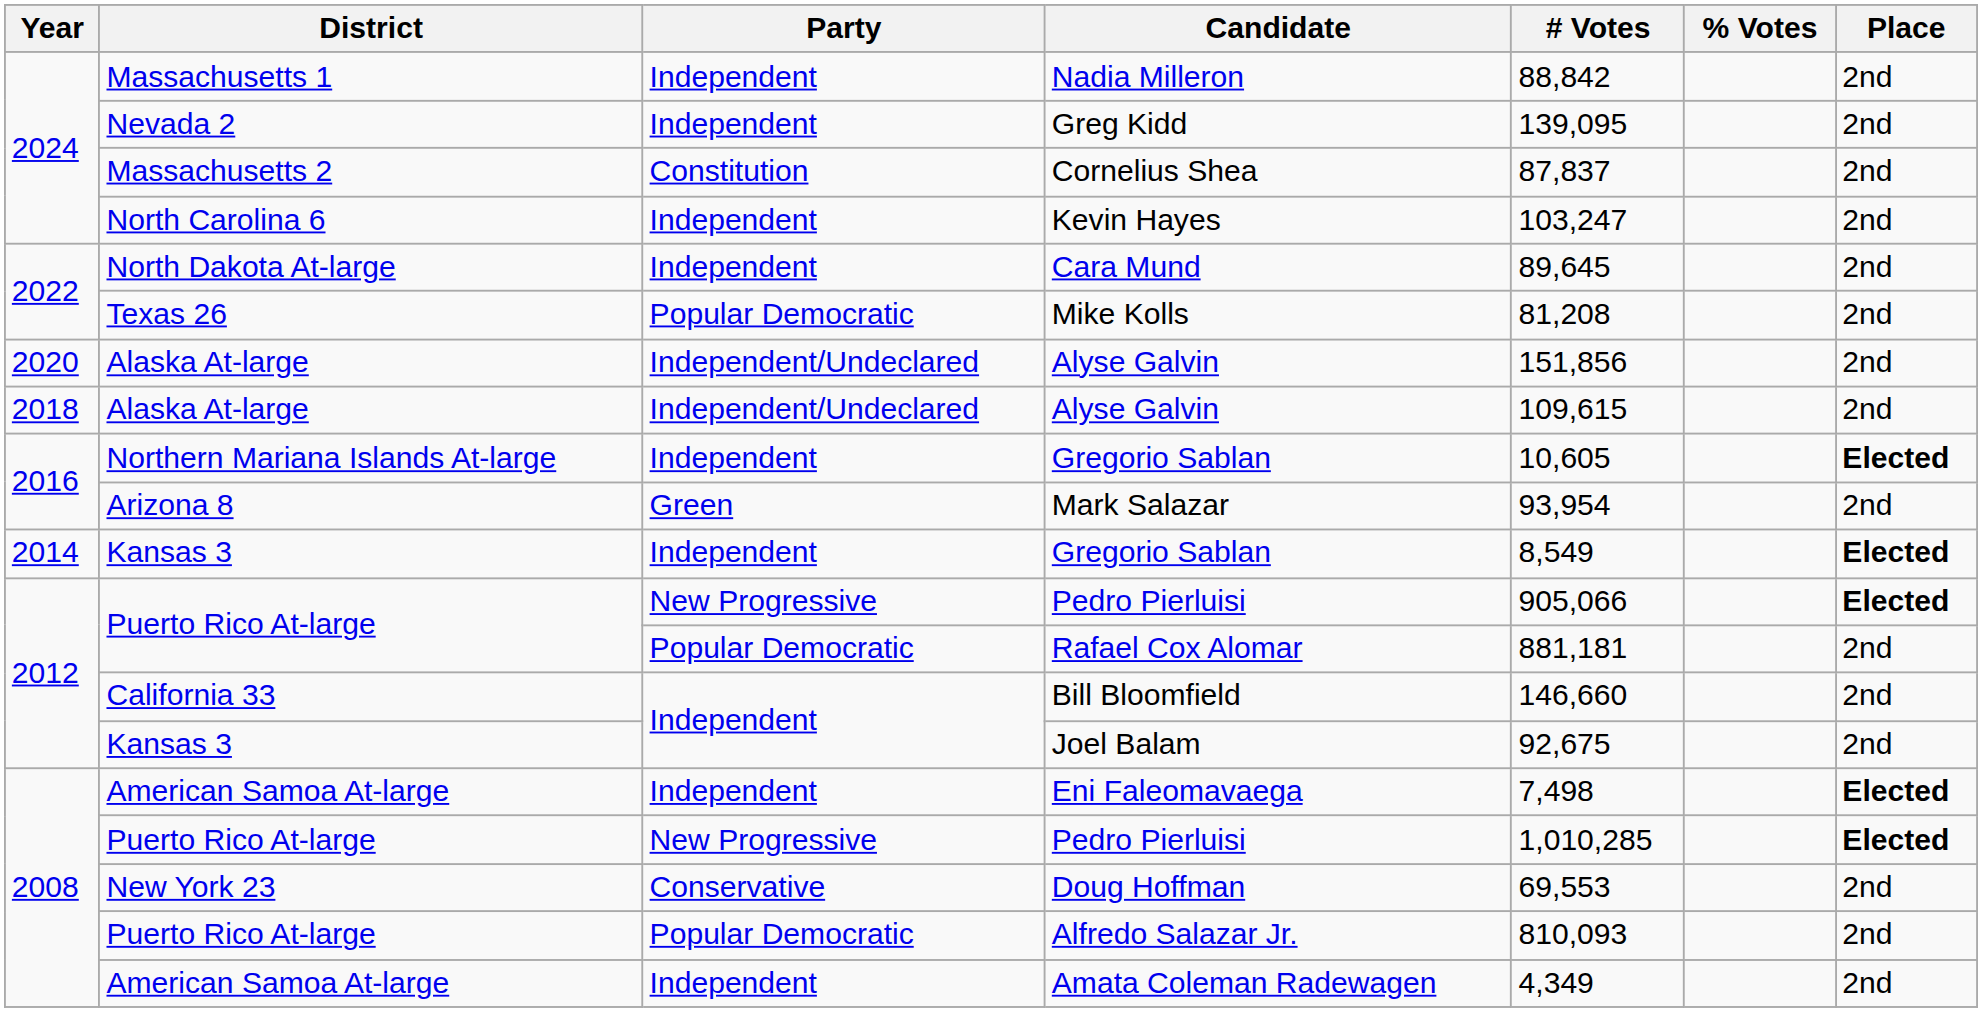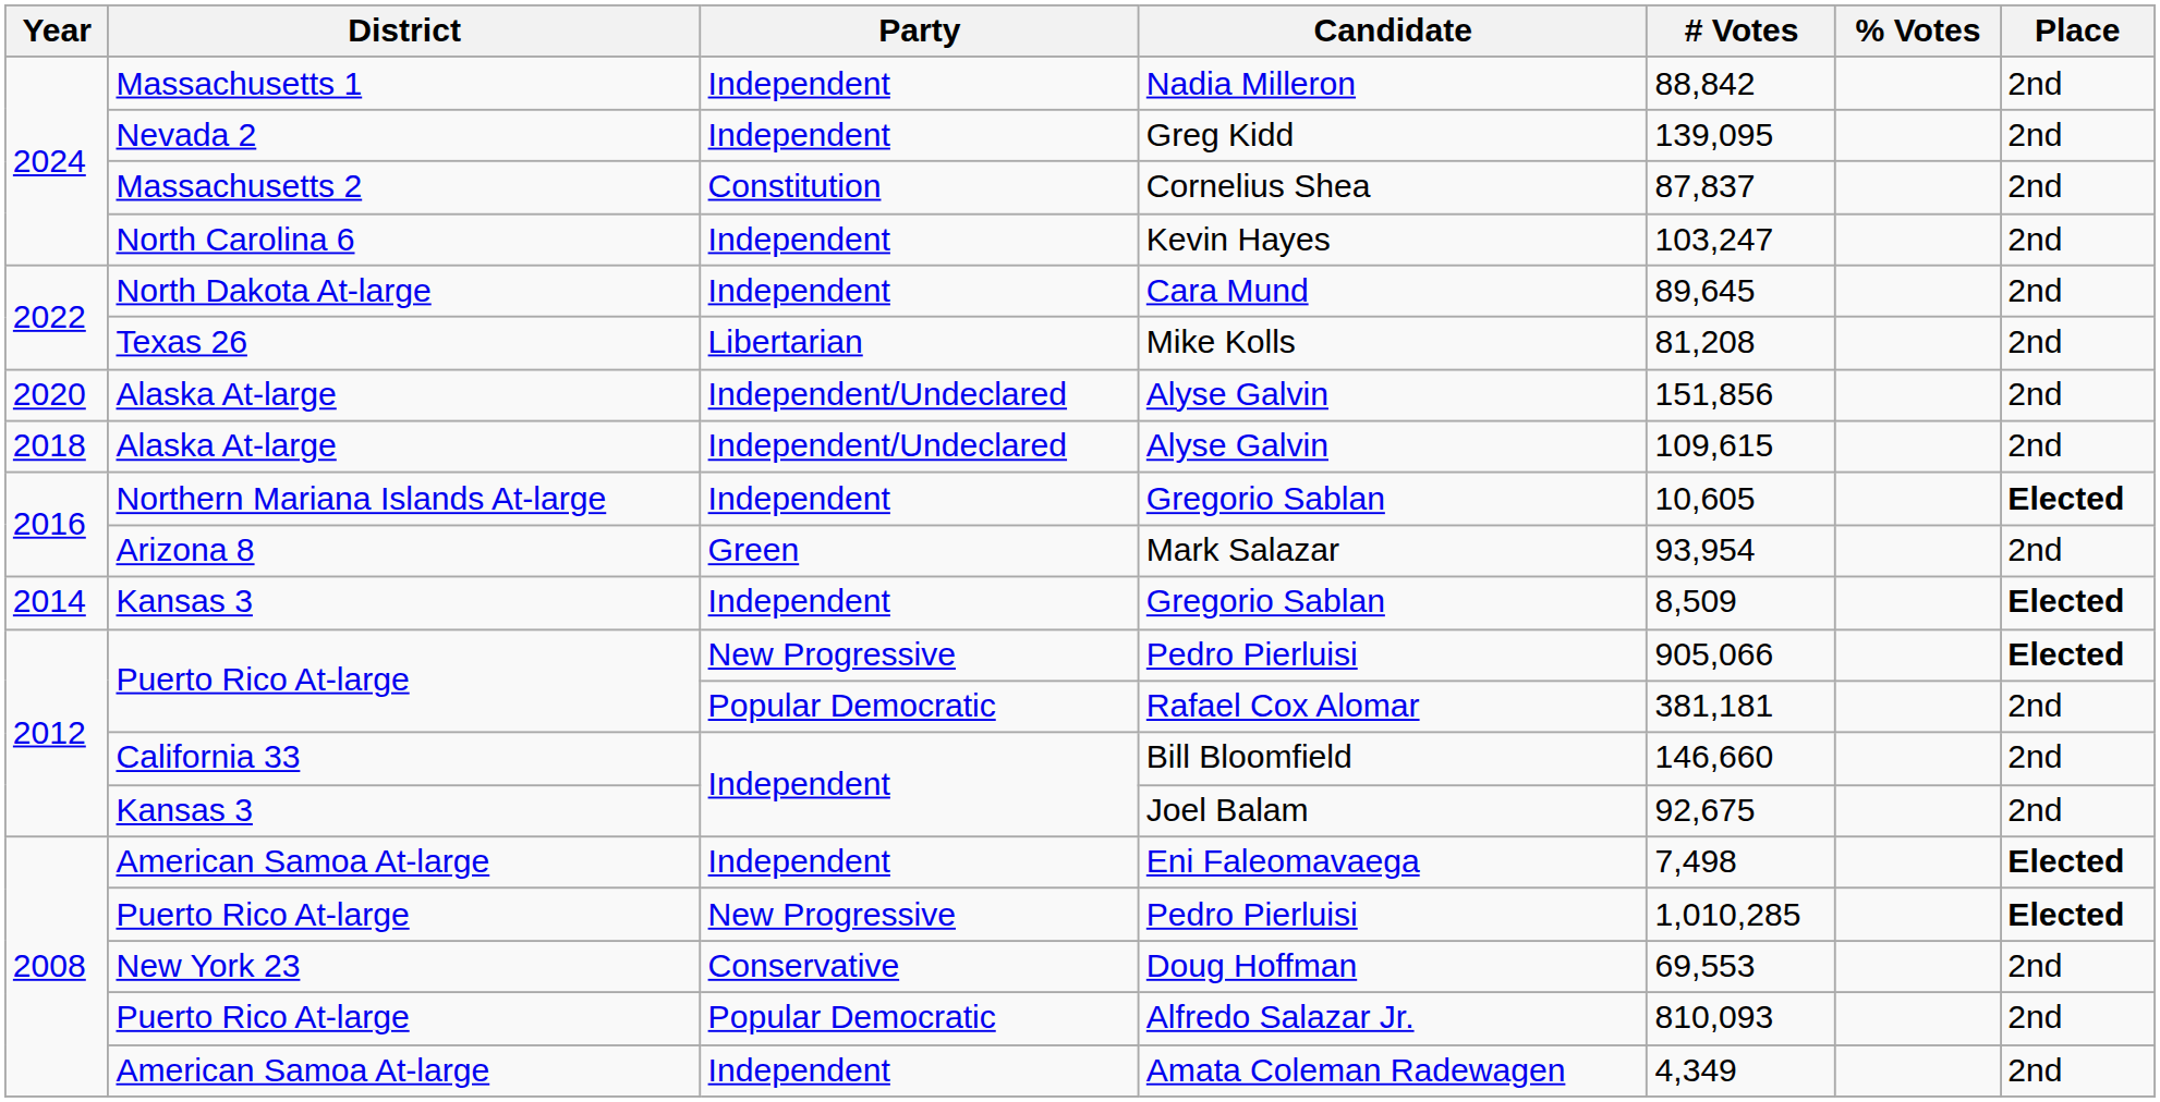 <table class="wikitable sortable" style="width:1050px">
 <tr>
 <th>Year</th>
 <th>District</th>
 <th>Party</th>
 <th>Candidate</th>
 <th># Votes</th>
 <th>% Votes</th>
 <th>Place</th>
 </tr>
 <tr>
 <td rowspan=4><a href='#'>2024</a></td>
 <td><a href='#'>Massachusetts 1</a></td>
 <td><a href='#'>Independent</a></td>
 <td><a href='#'>Nadia Milleron</a></td>
 <td>88,842</td>
 <td></td>
 <td>2nd</td>
 </tr>
 <tr>
 <td><a href='#'>Nevada 2</a></td>
 <td><a href='#'>Independent</a></td>
 <td>Greg Kidd</td>
 <td>139,095</td>
 <td></td>
 <td>2nd</td>
 </tr>
 <tr>
 <td><a href='#'>Massachusetts 2</a></td>
 <td><a href='#'>Constitution</a></td>
 <td>Cornelius Shea</td>
 <td>87,837</td>
 <td></td>
 <td>2nd</td>
 </tr>
 <tr>
 <td><a href='#'>North Carolina 6</a></td>
 <td><a href='#'>Independent</a></td>
 <td>Kevin Hayes</td>
 <td>103,247</td>
 <td></td>
 <td>2nd</td>
 </tr>
 <tr>
 <td rowspan=2><a href='#'>2022</a></td>
 <td><a href='#'>North Dakota At-large</a></td>
 <td><a href='#'>Independent</a></td>
 <td><a href='#'>Cara Mund</a></td>
 <td>89,645</td>
 <td></td>
 <td>2nd</td>
 </tr>
 <tr>
 <td><a href='#'>Texas 26</a></td>
-<td><a href='#'>Popular Democratic</a></td>
+<td><a href='#'>Libertarian</a></td>
 <td>Mike Kolls</td>
 <td>81,208</td>
 <td></td>
 <td>2nd</td>
 </tr>
 <tr>
 <td><a href='#'>2020</a></td>
 <td><a href='#'>Alaska At-large</a></td>
 <td><a href='#'>Independent/Undeclared</a></td>
 <td><a href='#'>Alyse Galvin</a></td>
 <td>151,856</td>
 <td></td>
 <td>2nd</td>
 </tr>
 <tr>
 <td><a href='#'>2018</a></td>
 <td><a href='#'>Alaska At-large</a></td>
 <td><a href='#'>Independent/Undeclared</a></td>
 <td><a href='#'>Alyse Galvin</a></td>
 <td>109,615</td>
 <td></td>
 <td>2nd</td>
 </tr>
 <tr>
 <td rowspan=2><a href='#'>2016</a></td>
 <td><a href='#'>Northern Mariana Islands At-large</a></td>
 <td><a href='#'>Independent</a></td>
 <td><a href='#'>Gregorio Sablan</a></td>
 <td>10,605</td>
 <td></td>
 <td><strong>Elected</strong></td>
 </tr>
 <tr>
 <td><a href='#'>Arizona 8</a></td>
 <td><a href='#'>Green</a></td>
 <td>Mark Salazar</td>
 <td>93,954</td>
 <td></td>
 <td>2nd</td>
 </tr>
 <tr>
 <td><a href='#'>2014</a></td>
 <td><a href='#'>Kansas 3</a></td>
 <td><a href='#'>Independent</a></td>
 <td><a href='#'>Gregorio Sablan</a></td>
-<td>8,549</td>
+<td>8,509</td>
 <td></td>
 <td><strong>Elected</strong></td>
 </tr>
 <tr>
 <td rowspan=4><a href='#'>2012</a></td>
 <td rowspan=2><a href='#'>Puerto Rico At-large</a></td>
 <td><a href='#'>New Progressive</a></td>
 <td><a href='#'>Pedro Pierluisi</a></td>
 <td>905,066</td>
 <td></td>
 <td><strong>Elected</strong></td>
 </tr>
 <tr>
 <td><a href='#'>Popular Democratic</a></td>
 <td><a href='#'>Rafael Cox Alomar</a></td>
-<td>881,181</td>
+<td>381,181</td>
 <td></td>
 <td>2nd</td>
 </tr>
 <tr>
 <td><a href='#'>California 33</a></td>
 <td rowspan=2><a href='#'>Independent</a></td>
 <td>Bill Bloomfield</td>
 <td>146,660</td>
 <td></td>
 <td>2nd</td>
 </tr>
 <tr>
 <td><a href='#'>Kansas 3</a></td>
 <td>Joel Balam</td>
 <td>92,675</td>
 <td></td>
 <td>2nd</td>
 </tr>
 <tr>
 <td rowspan=5><a href='#'>2008</a></td>
 <td><a href='#'>American Samoa At-large</a></td>
 <td><a href='#'>Independent</a></td>
 <td><a href='#'>Eni Faleomavaega</a></td>
 <td>7,498</td>
 <td></td>
 <td><strong>Elected</strong></td>
 </tr>
 <tr>
 <td><a href='#'>Puerto Rico At-large</a></td>
 <td><a href='#'>New Progressive</a></td>
 <td><a href='#'>Pedro Pierluisi</a></td>
 <td>1,010,285</td>
 <td></td>
 <td><strong>Elected</strong></td>
 </tr>
 <tr>
 <td><a href='#'>New York 23</a></td>
 <td><a href='#'>Conservative</a></td>
 <td><a href='#'>Doug Hoffman</a></td>
 <td>69,553</td>
 <td></td>
 <td>2nd</td>
 </tr>
 <tr>
 <td><a href='#'>Puerto Rico At-large</a></td>
 <td><a href='#'>Popular Democratic</a></td>
 <td><a href='#'>Alfredo Salazar Jr.</a></td>
 <td>810,093</td>
 <td></td>
 <td>2nd</td>
 </tr>
 <tr>
 <td><a href='#'>American Samoa At-large</a></td>
 <td><a href='#'>Independent</a></td>
 <td><a href='#'>Amata Coleman Radewagen</a></td>
 <td>4,349</td>
 <td></td>
 <td rowspan=4>2nd</td>
 </tr>
 </table>
